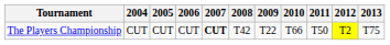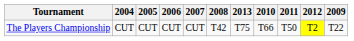 <table class="wikitable" style="font-size:95%;text-align:center;">
 <tr>
 <th>Tournament</th>
 <th>2004</th>
 <th>2005</th>
 <th>2006</th>
 <th>2007</th>
 <th>2008</th>
-<th>2009</th>
+<th>2013</th>
 <th>2010</th>
 <th>2011</th>
 <th>2012</th>
-<th>2013</th>
+<th>2009</th>
 </tr>
 <tr>
 <td align=left><a href='#'>The Players Championship</a></td>
 <td>CUT</td>
 <td>CUT</td>
 <td>CUT</td>
-<td><strong>CUT</strong></td>
+<td>CUT</td>
 <td>T42</td>
-<td>T22</td>
+<td>T75</td>
 <td>T66</td>
 <td>T50</td>
 <td style="background:yellow;">T2</td>
-<td>T75</td>
+<td>T22</td>
 </tr>
 </table>
